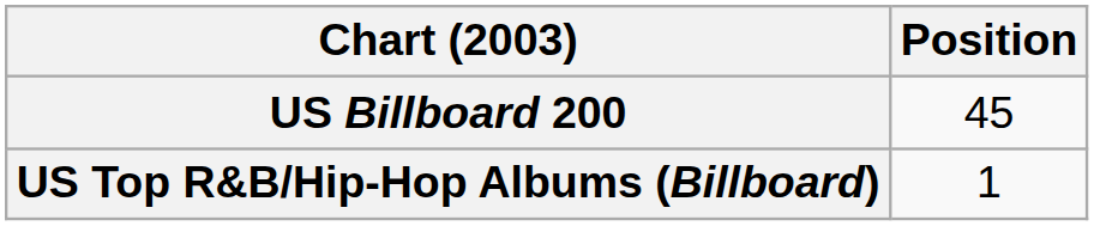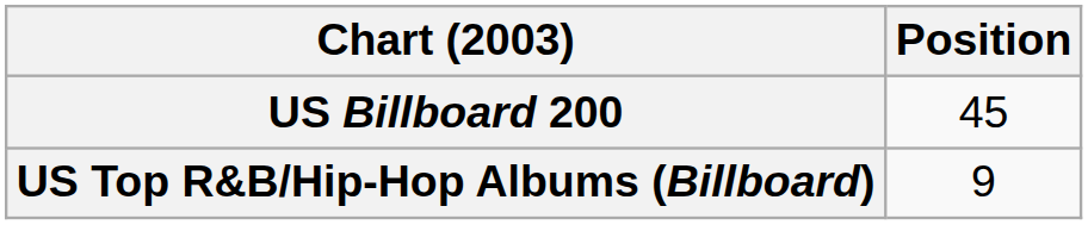 <table class="wikitable sortable plainrowheaders" style="text-align:center">
 <tr>
 <th scope="col">Chart (2003)</th>
 <th scope="col">Position</th>
 </tr>
 <tr>
 <th scope="row">US <em>Billboard</em> 200</th>
 <td>45</td>
 </tr>
 <tr>
 <th scope="row">US Top R&B/Hip-Hop Albums (<em>Billboard</em>)</th>
-<td>1</td>
+<td>9</td>
 </tr>
 </table>
